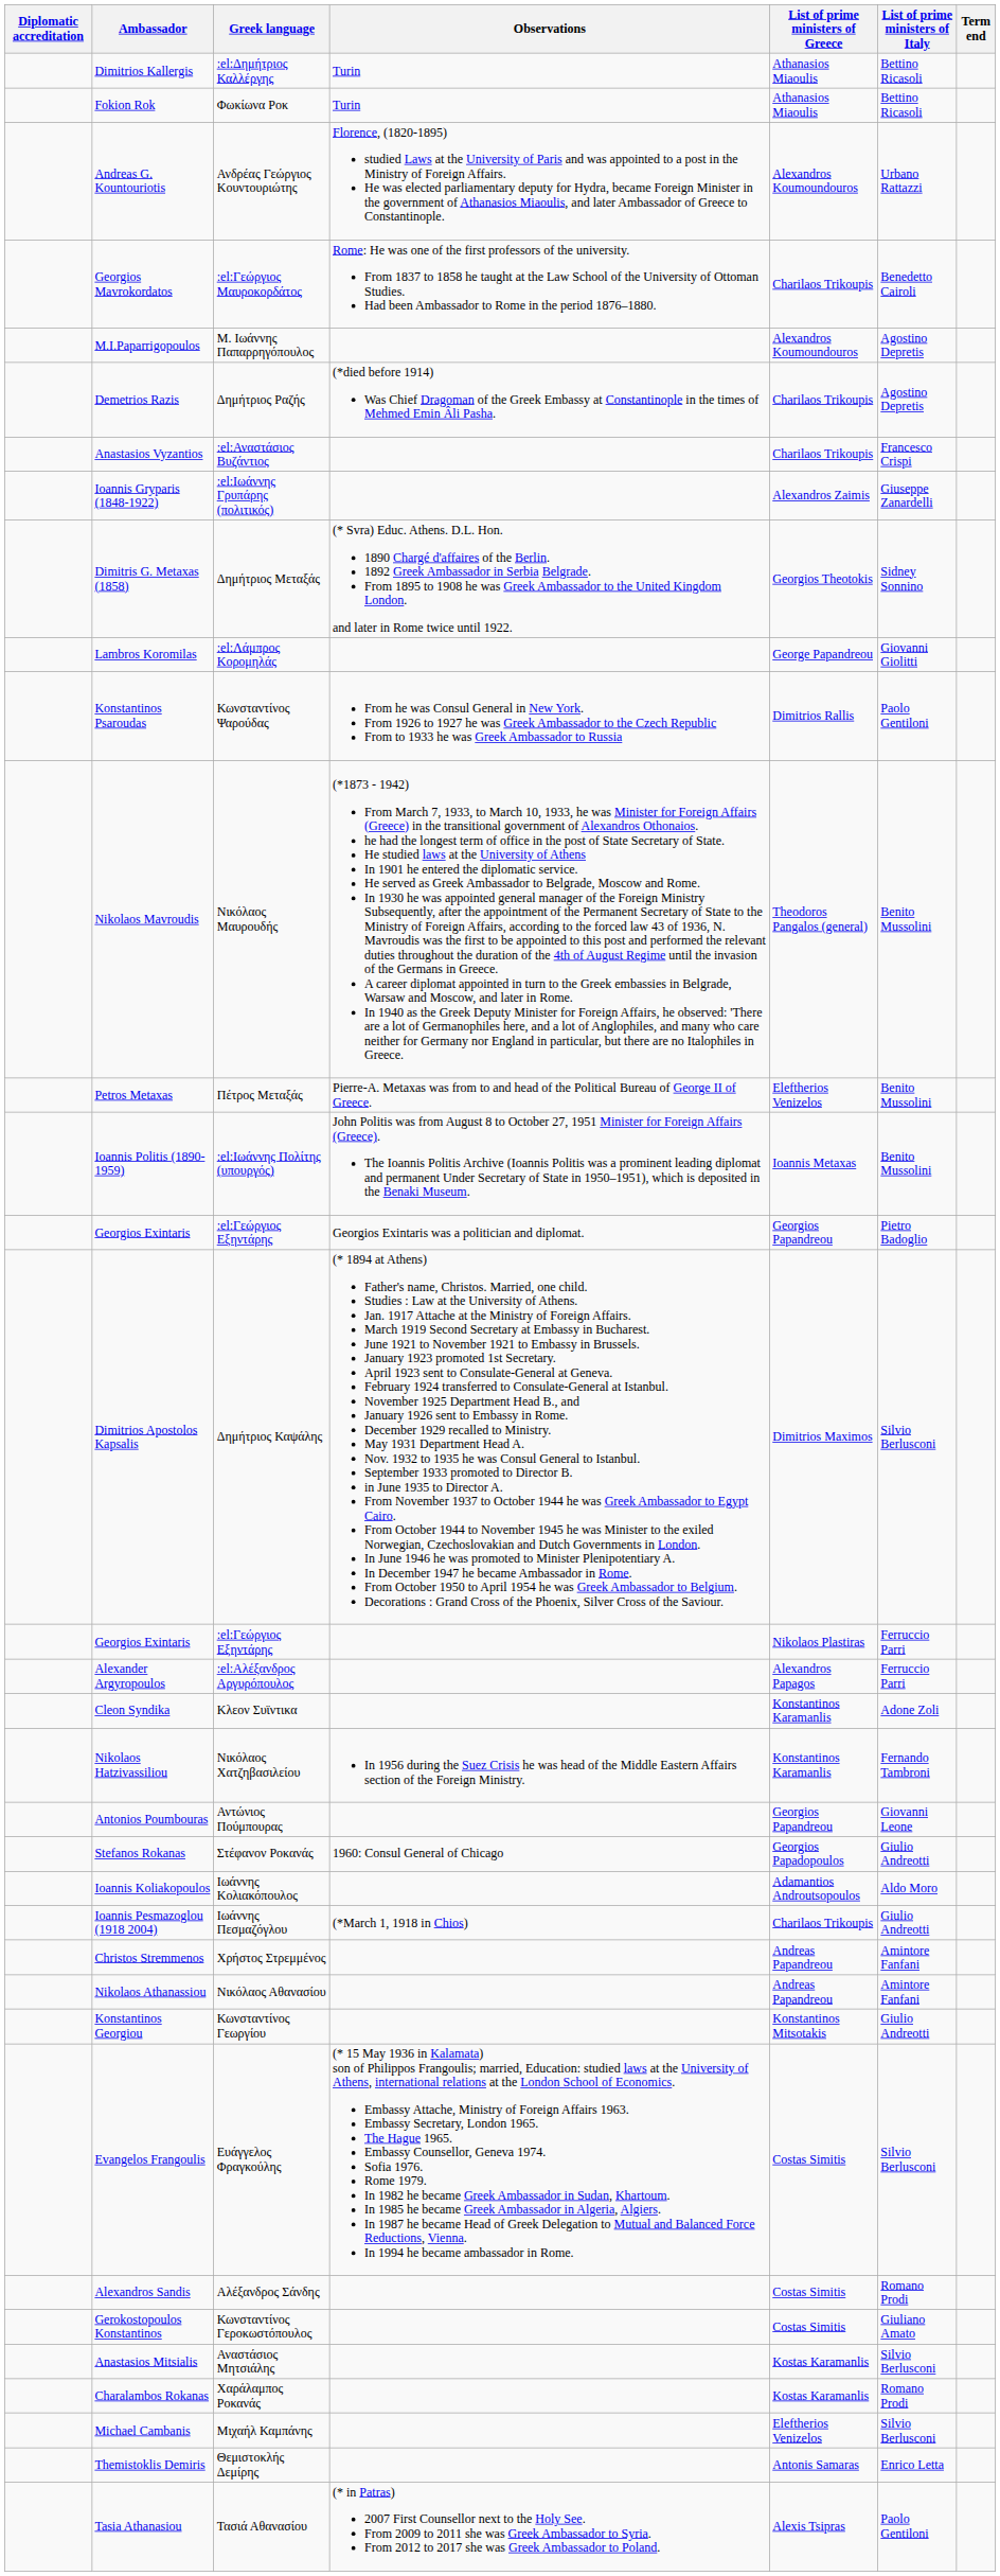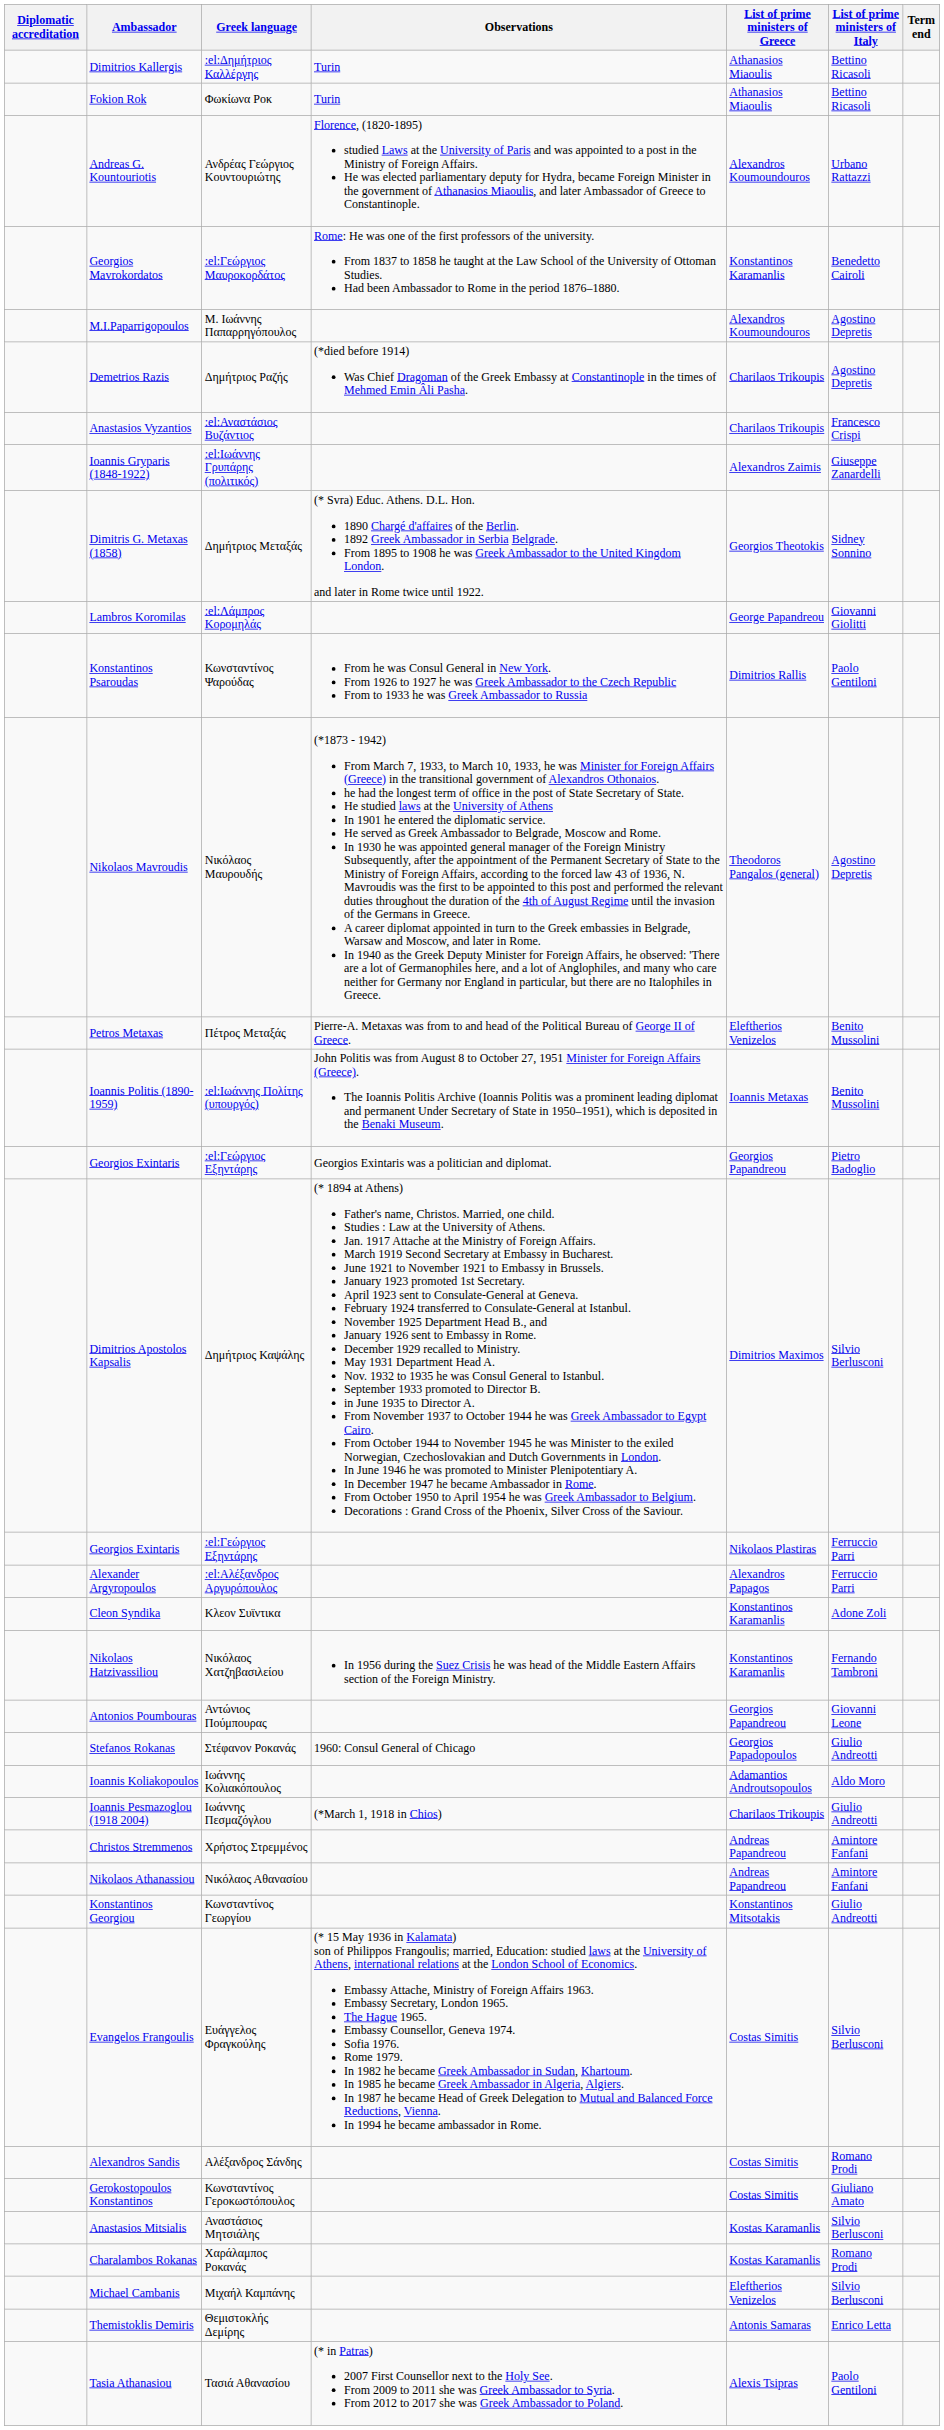 <table class="wikitable sortable">
 <tr>
 <th><a href='#'>Diplomatic accreditation</a></th>
 <th><a href='#'>Ambassador</a></th>
 <th><a href='#'>Greek language</a></th>
 <th>Observations</th>
 <th><a href='#'>List of prime ministers of Greece</a></th>
 <th><a href='#'>List of prime ministers of Italy</a></th>
 <th>Term end</th>
 </tr>
 <tr>
 <td></td>
 <td><a href='#'>Dimitrios Kallergis</a></td>
 <td><a href='#'>:el:Δημήτριος Καλλέργης</a></td>
 <td><a href='#'>Turin</a></td>
 <td><a href='#'>Athanasios Miaoulis</a></td>
 <td><a href='#'>Bettino Ricasoli</a></td>
 <td></td>
 </tr>
 <tr>
 <td></td>
 <td><a href='#'>Fokion Rok</a></td>
 <td>Φωκίωνα Ροκ</td>
 <td><a href='#'>Turin</a></td>
 <td><a href='#'>Athanasios Miaoulis</a></td>
 <td><a href='#'>Bettino Ricasoli</a></td>
 <td></td>
 </tr>
 <tr>
 <td></td>
 <td><a href='#'>Andreas G. Kountouriotis</a></td>
 <td>Ανδρέας Γεώργιος Κουντουριώτης</td>
 <td><a href='#'>Florence</a>, (1820-1895)<br><ul><li>studied <a href='#'>Laws</a> at the <a href='#'>University of Paris</a> and was appointed to a post in the Ministry of Foreign Affairs.</li><li>He was elected parliamentary deputy for Hydra, became Foreign Minister in the government of <a href='#'>Athanasios Miaoulis</a>, and later Ambassador of Greece to Constantinople.</li></ul></td>
 <td><a href='#'>Alexandros Koumoundouros</a></td>
 <td><a href='#'>Urbano Rattazzi</a></td>
 <td></td>
 </tr>
 <tr>
 <td></td>
 <td><a href='#'>Georgios Mavrokordatos</a></td>
 <td><a href='#'>:el:Γεώργιος Μαυροκορδάτος</a></td>
 <td><a href='#'>Rome</a>: He was one of the first professors of the university.<br><ul><li>From 1837 to 1858 he taught at the Law School of the University of Ottoman Studies.</li><li>Had been Ambassador to Rome in the period 1876–1880.</li></ul></td>
-<td><a href='#'>Charilaos Trikoupis</a></td>
+<td><a href='#'>Konstantinos Karamanlis</a></td>
 <td><a href='#'>Benedetto Cairoli</a></td>
 <td></td>
 </tr>
 <tr>
 <td></td>
 <td><a href='#'>M.I.Paparrigopoulos</a></td>
 <td>M. Ιωάννης Παπαρρηγόπουλος</td>
 <td></td>
 <td><a href='#'>Alexandros Koumoundouros</a></td>
 <td><a href='#'>Agostino Depretis</a></td>
 <td></td>
 </tr>
 <tr>
 <td></td>
 <td><a href='#'>Demetrios Razis</a></td>
 <td>Δημήτριος Ραζής</td>
 <td>(*died before 1914)<br><ul><li>Was Chief <a href='#'>Dragoman</a> of the Greek Embassy at <a href='#'>Constantinople</a> in the times of <a href='#'>Mehmed Emin Âli Pasha</a>.</li></ul></td>
 <td><a href='#'>Charilaos Trikoupis</a></td>
 <td><a href='#'>Agostino Depretis</a></td>
 <td></td>
 </tr>
 <tr>
 <td></td>
 <td><a href='#'>Anastasios Vyzantios</a></td>
 <td><a href='#'>:el:Αναστάσιος Βυζάντιος</a></td>
 <td></td>
 <td><a href='#'>Charilaos Trikoupis</a></td>
 <td><a href='#'>Francesco Crispi</a></td>
 <td></td>
 </tr>
 <tr>
 <td></td>
 <td><a href='#'>Ioannis Gryparis (1848-1922)</a></td>
 <td><a href='#'>:el:Ιωάννης Γρυπάρης (πολιτικός)</a></td>
 <td></td>
 <td><a href='#'>Alexandros Zaimis</a></td>
 <td><a href='#'>Giuseppe Zanardelli</a></td>
 <td></td>
 </tr>
 <tr>
 <td></td>
 <td><a href='#'>Dimitris G. Metaxas (1858)</a></td>
 <td>Δημήτριος Μεταξάς</td>
 <td>(*  Svra) Educ. Athens. D.L. Hon.<br><ul><li>1890 <a href='#'>Chargé d'affaires</a> of the  <a href='#'>Berlin</a>.</li><li>1892 <a href='#'>Greek Ambassador in Serbia</a> <a href='#'>Belgrade</a>.</li><li>From 1895 to 1908 he was <a href='#'>Greek Ambassador to the United Kingdom</a> <a href='#'>London</a>.</li></ul>and later in Rome twice until 1922. </td>
 <td><a href='#'>Georgios Theotokis</a></td>
 <td><a href='#'>Sidney Sonnino</a></td>
 <td></td>
 </tr>
 <tr>
 <td></td>
 <td><a href='#'>Lambros Koromilas</a></td>
 <td><a href='#'>:el:Λάμπρος Κορομηλάς</a></td>
 <td></td>
 <td><a href='#'>George Papandreou</a></td>
 <td><a href='#'>Giovanni Giolitti</a></td>
 <td></td>
 </tr>
 <tr>
 <td></td>
 <td><a href='#'>Konstantinos Psaroudas</a></td>
 <td>Κωνσταντίνος Ψαρούδας</td>
 <td><br><ul><li>From  he was Consul General in <a href='#'>New York</a>.</li><li>From 1926 to 1927 he was <a href='#'>Greek Ambassador to the Czech Republic</a></li><li>From  to 1933 he was <a href='#'>Greek Ambassador to Russia</a></li></ul></td>
 <td><a href='#'>Dimitrios Rallis</a></td>
 <td><a href='#'>Paolo Gentiloni</a></td>
 <td></td>
 </tr>
 <tr>
 <td></td>
 <td><a href='#'>Nikolaos Mavroudis</a></td>
 <td>Νικόλαος Μαυρουδής</td>
 <td><br>(*1873 - 1942)<ul><li>From March 7, 1933, to March 10, 1933, he was <a href='#'>Minister for Foreign Affairs (Greece)</a> in the transitional government of <a href='#'>Alexandros Othonaios</a>.</li><li>he had the longest term of office in the post of State Secretary of State.</li><li>He studied <a href='#'>laws</a> at the <a href='#'>University of Athens</a></li><li>In 1901 he entered the diplomatic service.</li><li>He served as Greek Ambassador to Belgrade, Moscow and Rome.</li><li>In 1930 he was appointed general manager of the Foreign Ministry Subsequently, after the appointment of the Permanent Secretary of State to the Ministry of Foreign Affairs, according to the forced law 43 of 1936, N. Mavroudis was the first to be appointed to this post and performed the relevant duties throughout the duration of the <a href='#'>4th of August Regime</a> until the invasion of the Germans in Greece.</li><li>A career diplomat appointed in turn to the Greek embassies in Belgrade, Warsaw and Moscow, and later in Rome.</li><li>In 1940 as the Greek Deputy Minister for Foreign Affairs, he observed: 'There are a lot of Germanophiles here, and a lot of Anglophiles, and many who care neither for Germany nor England in particular, but there are no Italophiles in Greece.</li></ul></td>
 <td><a href='#'>Theodoros Pangalos (general)</a></td>
-<td><a href='#'>Benito Mussolini</a></td>
+<td><a href='#'>Agostino Depretis</a></td>
 <td></td>
 </tr>
 <tr>
 <td></td>
 <td><a href='#'>Petros Metaxas</a></td>
 <td>Πέτρος Μεταξάς</td>
 <td>Pierre-A. Metaxas was from  to   and head of the Political Bureau of <a href='#'>George II of Greece</a>.</td>
 <td><a href='#'>Eleftherios Venizelos</a></td>
 <td><a href='#'>Benito Mussolini</a></td>
 <td></td>
 </tr>
 <tr>
 <td></td>
 <td><a href='#'>Ioannis Politis (1890-1959)</a></td>
 <td><a href='#'>:el:Ιωάννης Πολίτης (υπουργός)</a></td>
 <td>John Politis was from August 8 to October 27, 1951 <a href='#'>Minister for Foreign Affairs (Greece)</a>.<br><ul><li>The Ioannis Politis Archive (Ioannis Politis was a prominent leading diplomat and permanent Under Secretary of State in 1950–1951), which is deposited in the <a href='#'>Benaki Museum</a>.</li></ul></td>
 <td><a href='#'>Ioannis Metaxas</a></td>
 <td><a href='#'>Benito Mussolini</a></td>
 <td></td>
 </tr>
 <tr>
 <td></td>
 <td><a href='#'>Georgios Exintaris</a></td>
 <td><a href='#'>:el:Γεώργιος Εξηντάρης</a></td>
 <td>Georgios Exintaris was a politician and diplomat.</td>
 <td><a href='#'>Georgios Papandreou</a></td>
 <td><a href='#'>Pietro Badoglio</a></td>
 <td></td>
 </tr>
 <tr>
 <td></td>
 <td><a href='#'>Dimitrios Apostolos Kapsalis</a></td>
 <td>Δημήτριος Καψάλης</td>
 <td>(* 1894 at Athens)<br><ul><li>Father's name, Christos. Married, one child.</li><li>Studies : Law at the University of Athens.</li><li>Jan. 1917 Attache at the Ministry of Foreign Affairs.</li><li>March 1919 Second Secretary at Embassy in Bucharest.</li><li>June 1921 to November 1921 to Embassy in Brussels.</li><li>January 1923 promoted 1st Secretary.</li><li>April 1923 sent to Consulate-General at Geneva.</li><li>February 1924 transferred to Consulate-General at Istanbul.</li><li>November 1925 Department Head B., and</li><li>January 1926 sent to Embassy in Rome.</li><li>December 1929 recalled to Ministry.</li><li>May 1931 Department Head A.</li><li>Nov. 1932 to 1935 he was Consul General to Istanbul.</li><li>September 1933 promoted to Director B.</li><li>in June 1935 to Director A.</li><li>From November 1937 to October 1944 he was <a href='#'>Greek Ambassador to Egypt</a> <a href='#'>Cairo</a>.</li><li>From October 1944 to November 1945 he was Minister to the exiled Norwegian, Czechoslovakian and Dutch Governments in <a href='#'>London</a>.</li><li>In June 1946 he was promoted to Minister Plenipotentiary A.</li><li>In December 1947 he became Ambassador in <a href='#'>Rome</a>.</li><li>From October 1950 to April 1954 he was <a href='#'>Greek Ambassador to Belgium</a>.</li><li>Decorations : Grand Cross of the Phoenix, Silver Cross of the Saviour.</li></ul></td>
 <td><a href='#'>Dimitrios Maximos</a></td>
 <td><a href='#'>Silvio Berlusconi</a></td>
 <td></td>
 </tr>
 <tr>
 <td></td>
 <td><a href='#'>Georgios Exintaris</a></td>
 <td><a href='#'>:el:Γεώργιος Εξηντάρης</a></td>
 <td></td>
 <td><a href='#'>Nikolaos Plastiras</a></td>
 <td><a href='#'>Ferruccio Parri</a></td>
 <td></td>
 </tr>
 <tr>
 <td></td>
 <td><a href='#'>Alexander Argyropoulos</a></td>
 <td><a href='#'>:el:Αλέξανδρος Αργυρόπουλος</a></td>
 <td></td>
 <td><a href='#'>Alexandros Papagos</a></td>
 <td><a href='#'>Ferruccio Parri</a></td>
 <td></td>
 </tr>
 <tr>
 <td></td>
 <td><a href='#'>Cleon Syndika</a></td>
 <td>Κλεον Συϊντικα</td>
 <td></td>
 <td><a href='#'>Konstantinos Karamanlis</a></td>
 <td><a href='#'>Adone Zoli</a></td>
 <td></td>
 </tr>
 <tr>
 <td></td>
 <td><a href='#'>Nikolaos Hatzivassiliou</a></td>
 <td>Νικόλαος Χατζηβασιλείου</td>
 <td><br><ul><li>In 1956 during the <a href='#'>Suez Crisis</a> he was head of the Middle Eastern Affairs section of the Foreign Ministry.</li></ul></td>
 <td><a href='#'>Konstantinos Karamanlis</a></td>
 <td><a href='#'>Fernando Tambroni</a></td>
 <td></td>
 </tr>
 <tr>
 <td></td>
 <td><a href='#'>Antonios Poumbouras</a></td>
 <td>Αντώνιος Πούμπουρας</td>
 <td></td>
 <td><a href='#'>Georgios Papandreou</a></td>
 <td><a href='#'>Giovanni Leone</a></td>
 <td></td>
 </tr>
 <tr>
 <td></td>
 <td><a href='#'>Stefanos Rokanas</a></td>
 <td>Στέφανον Ροκανάς</td>
 <td>1960: Consul General of Chicago</td>
 <td><a href='#'>Georgios Papadopoulos</a></td>
 <td><a href='#'>Giulio Andreotti</a></td>
 <td></td>
 </tr>
 <tr>
 <td></td>
 <td><a href='#'>Ioannis Koliakopoulos</a></td>
 <td>Ιωάννης Κολιακόπουλος</td>
 <td></td>
 <td><a href='#'>Adamantios Androutsopoulos</a></td>
 <td><a href='#'>Aldo Moro</a></td>
 <td></td>
 </tr>
 <tr>
 <td></td>
 <td><a href='#'>Ioannis Pesmazoglou (1918 2004)</a></td>
 <td>Ιωάννης Πεσμαζόγλου</td>
 <td>(*March 1, 1918 in <a href='#'>Chios</a>)</td>
 <td><a href='#'>Charilaos Trikoupis</a></td>
 <td><a href='#'>Giulio Andreotti</a></td>
 <td></td>
 </tr>
 <tr>
 <td></td>
 <td><a href='#'>Christos Stremmenos</a></td>
 <td>Χρήστος Στρεμμένος</td>
 <td></td>
 <td><a href='#'>Andreas Papandreou</a></td>
 <td><a href='#'>Amintore Fanfani</a></td>
 <td></td>
 </tr>
 <tr>
 <td></td>
 <td><a href='#'>Nikolaos Athanassiou</a></td>
 <td>Νικόλαος Αθανασίου</td>
 <td></td>
 <td><a href='#'>Andreas Papandreou</a></td>
 <td><a href='#'>Amintore Fanfani</a></td>
 <td></td>
 </tr>
 <tr>
 <td></td>
 <td><a href='#'>Konstantinos Georgiou</a></td>
 <td>Κωνσταντίνος Γεωργίου</td>
 <td></td>
 <td><a href='#'>Konstantinos Mitsotakis</a></td>
 <td><a href='#'>Giulio Andreotti</a></td>
 <td></td>
 </tr>
 <tr>
 <td></td>
 <td><a href='#'>Evangelos Frangoulis</a></td>
 <td>Ευάγγελος Φραγκούλης</td>
 <td>(* 15 May 1936 in <a href='#'>Kalamata</a>)<br>son of Philippos Frangoulis; married, Education: studied <a href='#'>laws</a> at the <a href='#'>University of Athens</a>, <a href='#'>international relations</a> at the <a href='#'>London School of Economics</a>.<ul><li>Embassy Attache, Ministry of Foreign Affairs 1963.</li><li>Embassy Secretary, London 1965.</li><li><a href='#'>The Hague</a> 1965.</li><li>Embassy Counsellor, Geneva 1974.</li><li>Sofia 1976.</li><li>Rome 1979.</li><li>In 1982 he became <a href='#'>Greek Ambassador in Sudan</a>, <a href='#'>Khartoum</a>.</li><li>In 1985 he became <a href='#'>Greek Ambassador in Algeria</a>, <a href='#'>Algiers</a>.</li><li>In 1987 he became  Head of Greek Delegation to <a href='#'>Mutual and Balanced Force Reductions</a>, <a href='#'>Vienna</a>.</li><li>In 1994 he became ambassador in Rome.</li></ul></td>
 <td><a href='#'>Costas Simitis</a></td>
 <td><a href='#'>Silvio Berlusconi</a></td>
 <td></td>
 </tr>
 <tr>
 <td></td>
 <td><a href='#'>Alexandros Sandis</a></td>
 <td>Αλέξανδρος Σάνδης</td>
 <td></td>
 <td><a href='#'>Costas Simitis</a></td>
 <td><a href='#'>Romano Prodi</a></td>
 <td></td>
 </tr>
 <tr>
 <td></td>
 <td><a href='#'>Gerokostopoulos Konstantinos</a></td>
 <td>Κωνσταντίνος Γεροκωστόπουλος</td>
 <td></td>
 <td><a href='#'>Costas Simitis</a></td>
 <td><a href='#'>Giuliano Amato</a></td>
 <td></td>
 </tr>
 <tr>
 <td></td>
 <td><a href='#'>Anastasios Mitsialis</a></td>
 <td>Αναστάσιος Μητσιάλης</td>
 <td></td>
 <td><a href='#'>Kostas Karamanlis</a></td>
 <td><a href='#'>Silvio Berlusconi</a></td>
 <td></td>
 </tr>
 <tr>
 <td></td>
 <td><a href='#'>Charalambos Rokanas</a></td>
 <td>Χαράλαμπος Ροκανάς</td>
 <td></td>
 <td><a href='#'>Kostas Karamanlis</a></td>
 <td><a href='#'>Romano Prodi</a></td>
 <td></td>
 </tr>
 <tr>
 <td></td>
 <td><a href='#'>Michael Cambanis</a></td>
 <td>Μιχαήλ Καμπάνης</td>
 <td></td>
 <td><a href='#'>Eleftherios Venizelos</a></td>
 <td><a href='#'>Silvio Berlusconi</a></td>
 <td></td>
 </tr>
 <tr>
 <td></td>
 <td><a href='#'>Themistoklis Demiris</a></td>
 <td>Θεμιστοκλής Δεμίρης</td>
 <td></td>
 <td><a href='#'>Antonis Samaras</a></td>
 <td><a href='#'>Enrico Letta</a></td>
 <td></td>
 </tr>
 <tr>
 <td></td>
 <td><a href='#'>Tasia Athanasiou</a></td>
 <td>Τασιά Αθανασίου</td>
 <td>(* in <a href='#'>Patras</a>)<br><ul><li>2007 First Counsellor next to the <a href='#'>Holy See</a>.</li><li>From 2009 to 2011 she was <a href='#'>Greek Ambassador to Syria</a>.</li><li>From 2012 to 2017 she was <a href='#'>Greek Ambassador to Poland</a>.</li></ul></td>
 <td><a href='#'>Alexis Tsipras</a></td>
 <td><a href='#'>Paolo Gentiloni</a></td>
 <td></td>
 </tr>
 </table>
